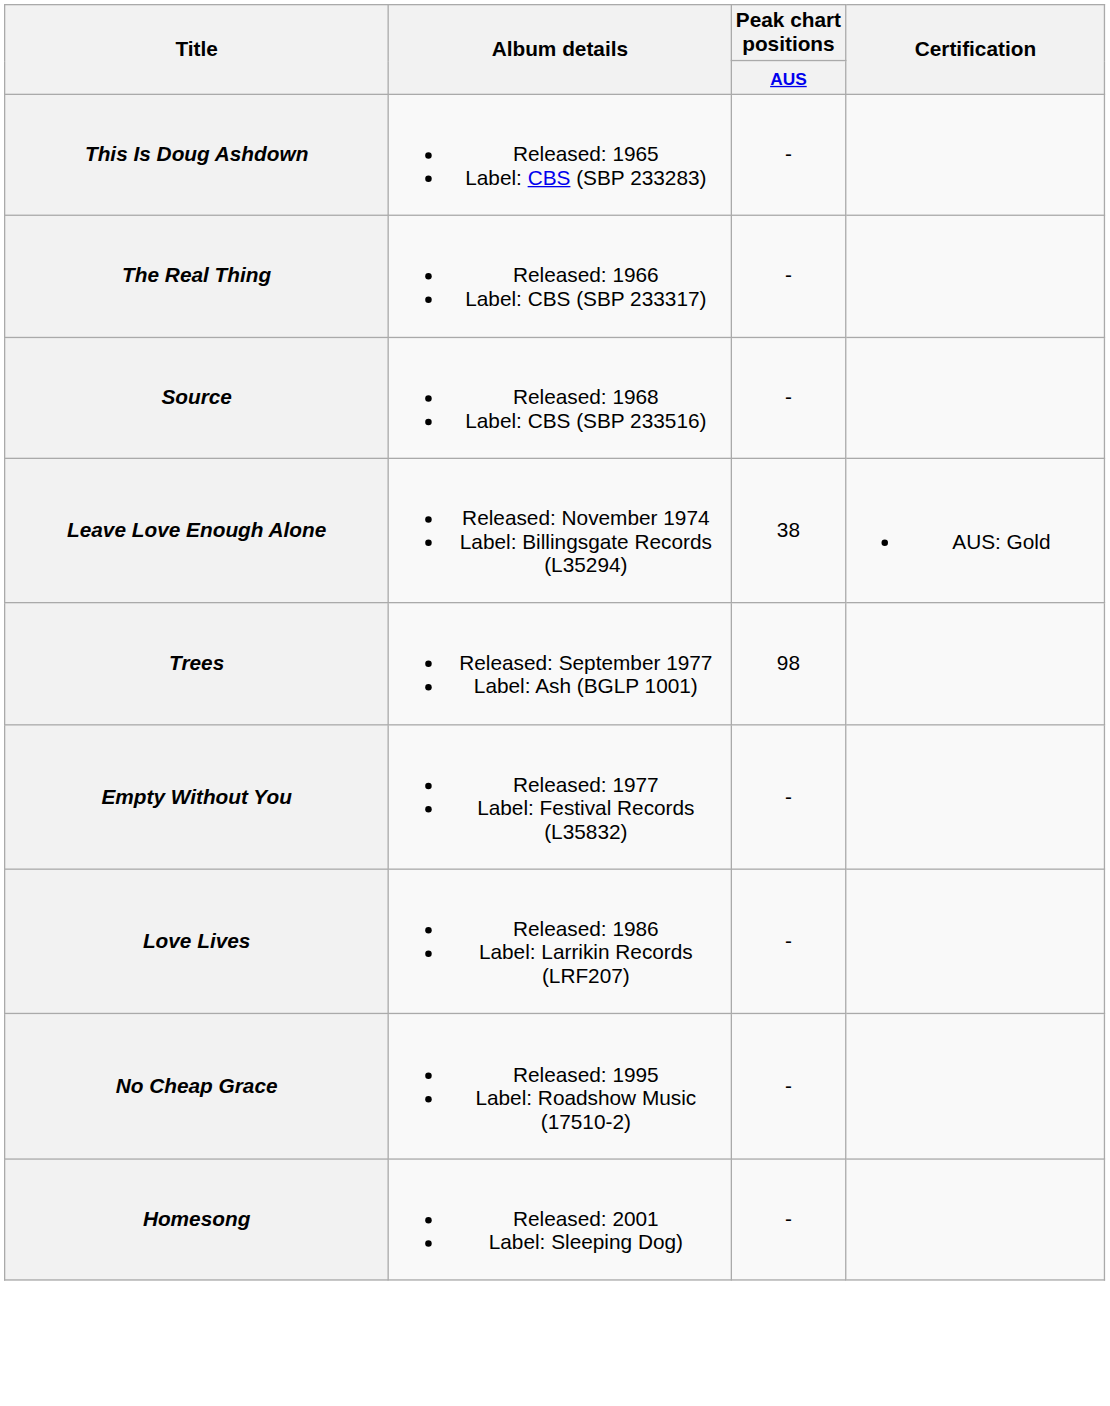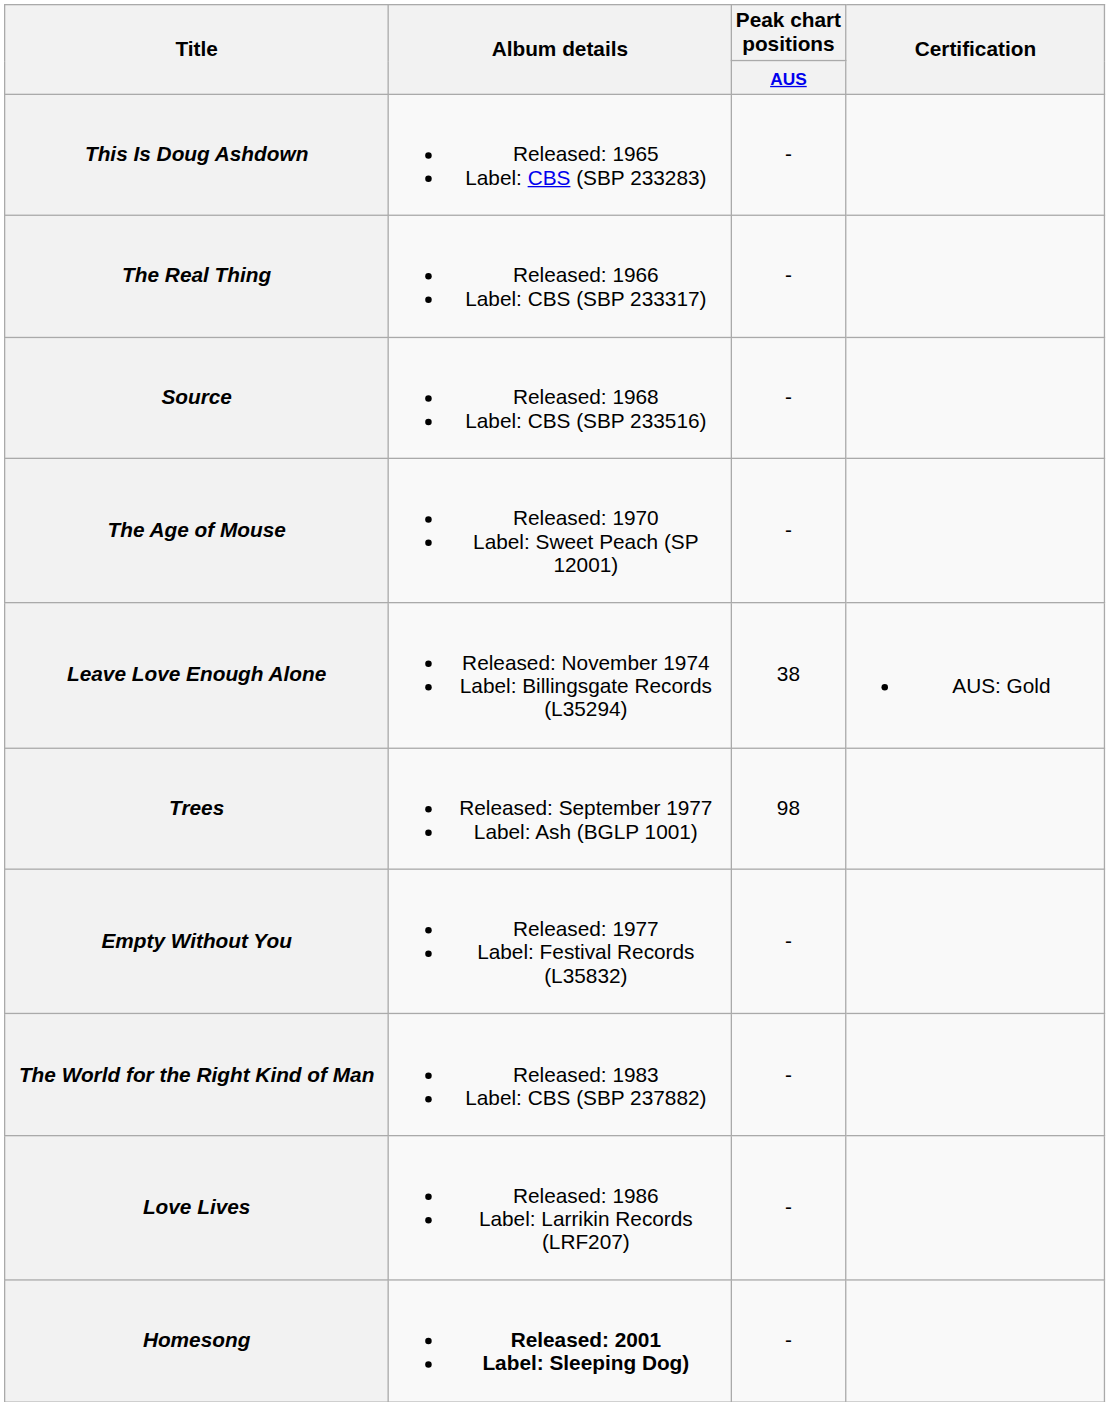 <table class="wikitable plainrowheaders" style="text-align:center;" border="1">
 <tr>
 <th scope="col" rowspan="2" style="width:18em;">Title</th>
 <th scope="col" rowspan="2" style="width:16em;">Album details</th>
 <th scope="col" colspan="1">Peak chart<br>positions</th>
 <th scope="col" rowspan="2" style="width:12em;">Certification</th>
 </tr>
 <tr>
 <th scope="col" style="text-align:center;"><small><a href='#'>AUS</a><br></small></th>
 </tr>
 <tr>
 <th scope="row"><em>This Is Doug Ashdown</em></th>
 <td><br><ul><li>Released: 1965</li><li>Label: <a href='#'>CBS</a> (SBP 233283)</li></ul></td>
 <td align="center">-</td>
 <td></td>
 </tr>
 <tr>
 <th scope="row"><em>The Real Thing</em></th>
 <td><br><ul><li>Released: 1966</li><li>Label: CBS (SBP 233317)</li></ul></td>
 <td align="center">-</td>
 <td></td>
 </tr>
 <tr>
 <th scope="row"><em>Source</em></th>
 <td><br><ul><li>Released: 1968</li><li>Label: CBS (SBP 233516)</li></ul></td>
 <td align="center">-</td>
 <td></td>
 </tr>
 <tr>
+<th scope="row"><em>The Age of Mouse</em></th>
+<td><br><ul><li>Released: 1970</li><li>Label: Sweet Peach (SP 12001)</li></ul></td>
+<td align="center">-</td>
+<td></td>
+</tr>
+<tr>
 <th scope="row"><em>Leave Love Enough Alone</em></th>
 <td><br><ul><li>Released: November 1974</li><li>Label: Billingsgate Records (L35294)</li></ul></td>
 <td align="center">38</td>
 <td><br><ul><li>AUS: Gold</li></ul></td>
 </tr>
 <tr>
 <th scope="row"><em>Trees</em></th>
 <td><br><ul><li>Released: September 1977</li><li>Label: Ash (BGLP 1001)</li></ul></td>
 <td align="center">98</td>
 <td></td>
 </tr>
 <tr>
 <th scope="row"><em>Empty Without You</em></th>
 <td><br><ul><li>Released: 1977</li><li>Label: Festival Records (L35832)</li></ul></td>
 <td align="center">-</td>
 <td></td>
 </tr>
 <tr>
+<th scope="row"><em>The World for the Right Kind of Man</em></th>
+<td><br><ul><li>Released: 1983</li><li>Label: CBS (SBP 237882)</li></ul></td>
+<td align="center">-</td>
+<td></td>
+</tr>
+<tr>
 <th scope="row"><em>Love Lives </em></th>
 <td><br><ul><li>Released: 1986</li><li>Label: Larrikin Records (LRF207)</li></ul></td>
 <td align="center">-</td>
 <td></td>
 </tr>
 <tr>
-<th scope="row"><em>No Cheap Grace </em></th>
-<td><br><ul><li>Released: 1995</li><li>Label: Roadshow Music	(17510-2)</li></ul></td>
-<td align="center">-</td>
-<td></td>
-</tr>
-<tr>
 <th scope="row"><em>Homesong</em></th>
-<td><br><ul><li>Released: 2001</li><li>Label: Sleeping Dog)</li></ul></td>
+<td><strong><br><ul><li>Released: 2001</li><li>Label: Sleeping Dog)</li></ul></strong></td>
 <td align="center">-</td>
 <td></td>
 </tr>
 </table>
